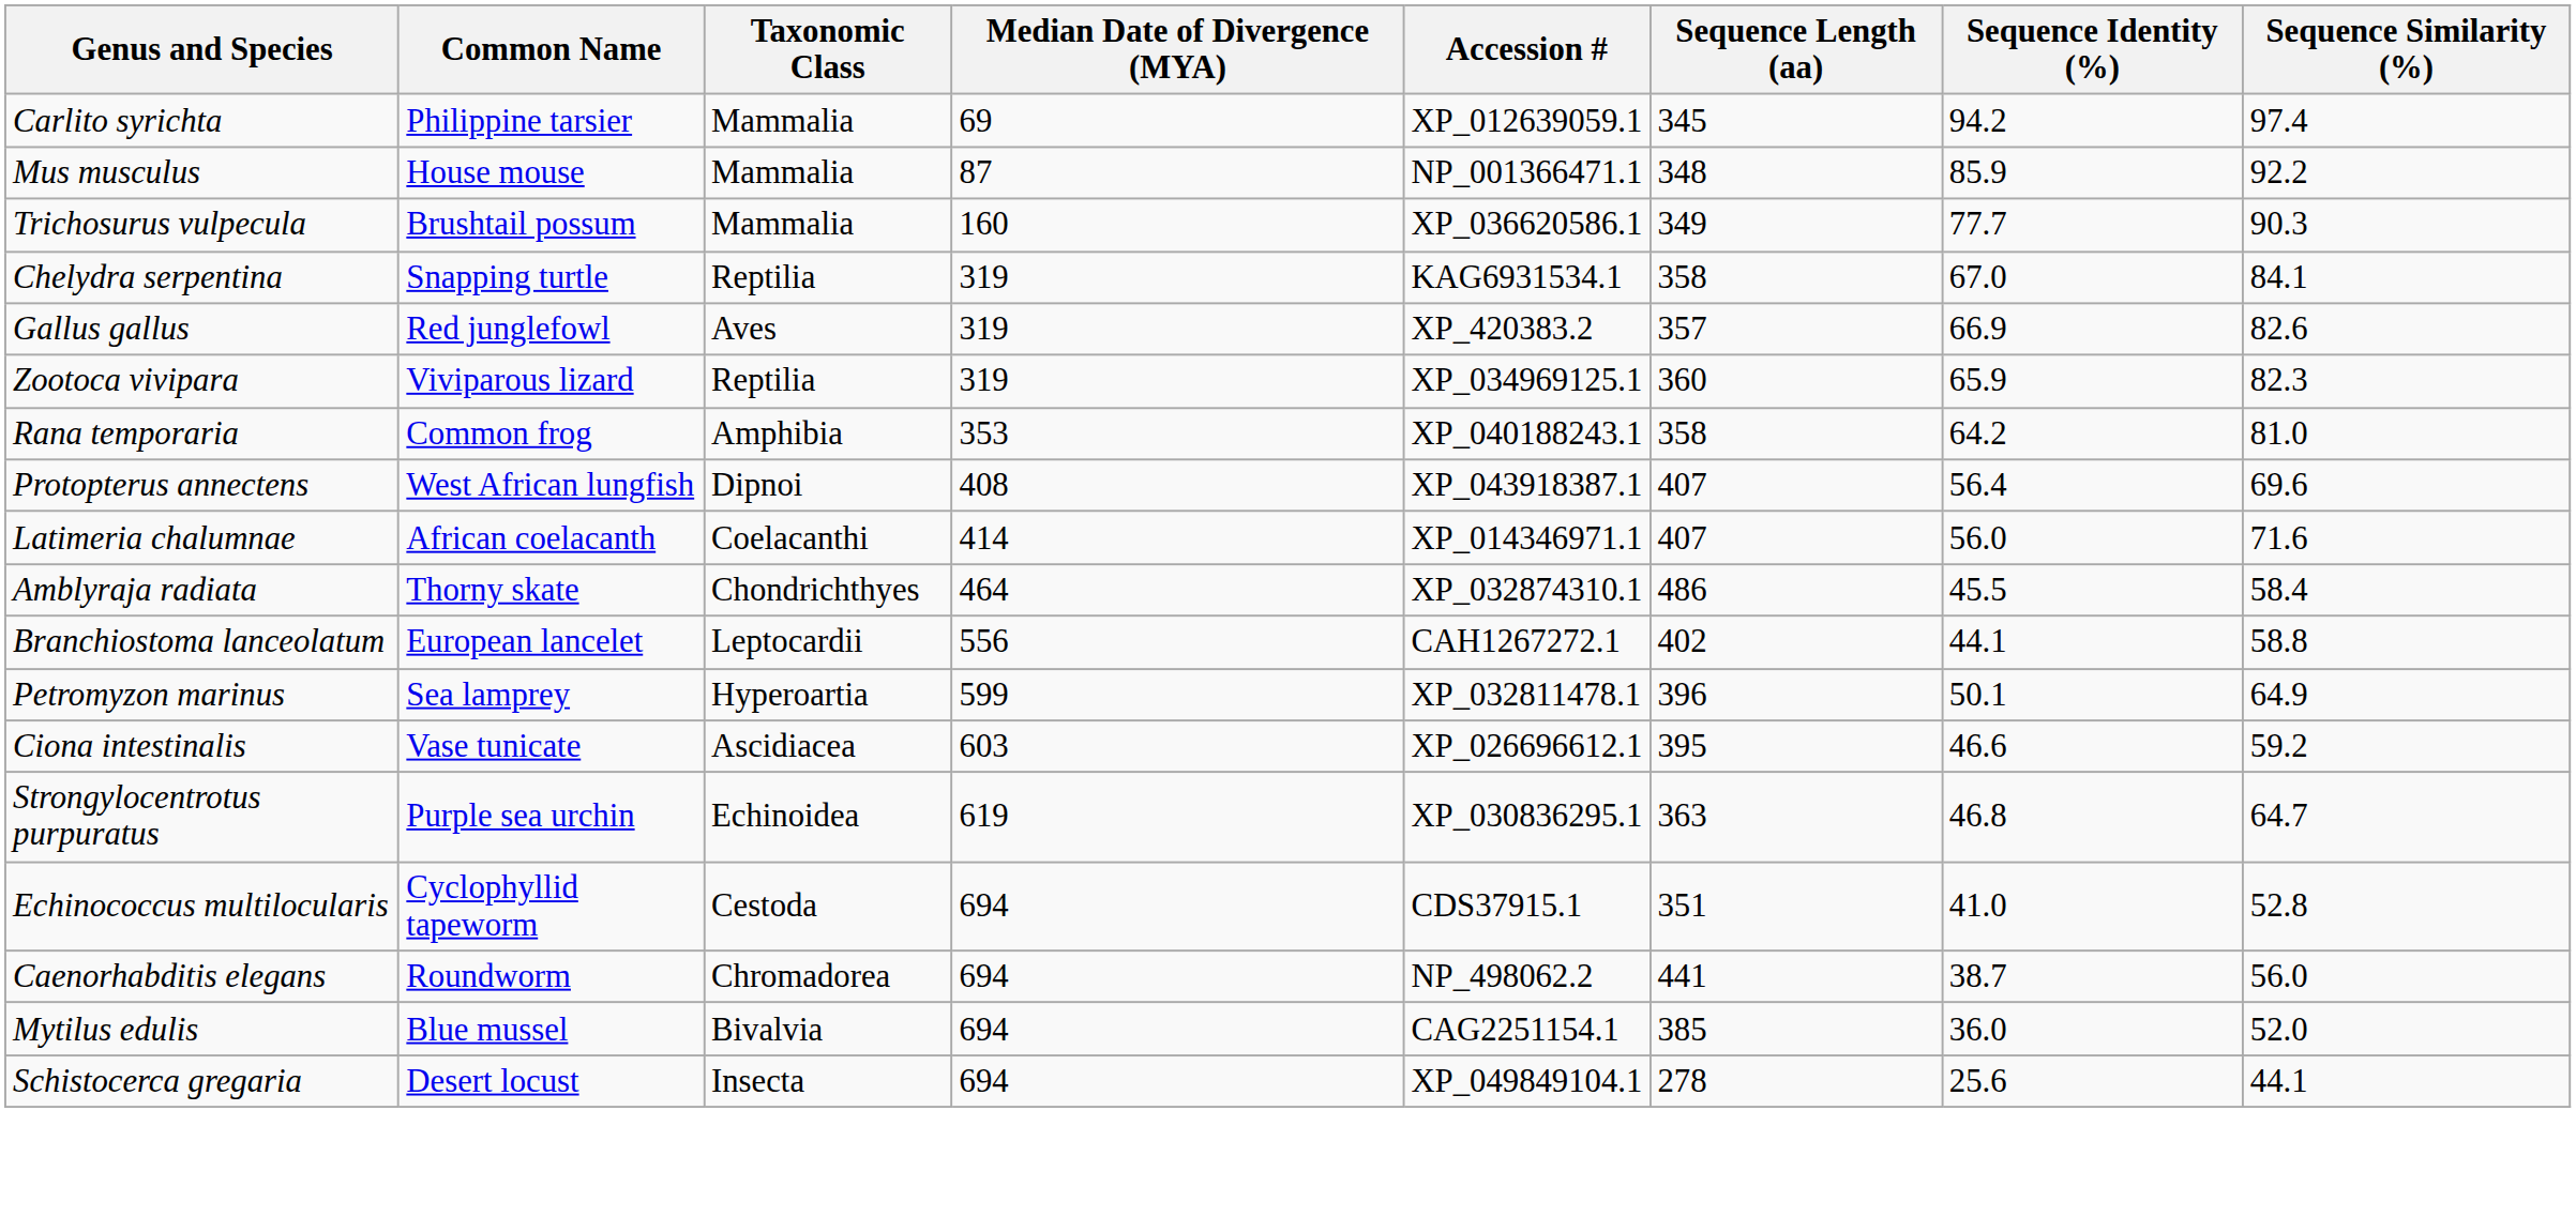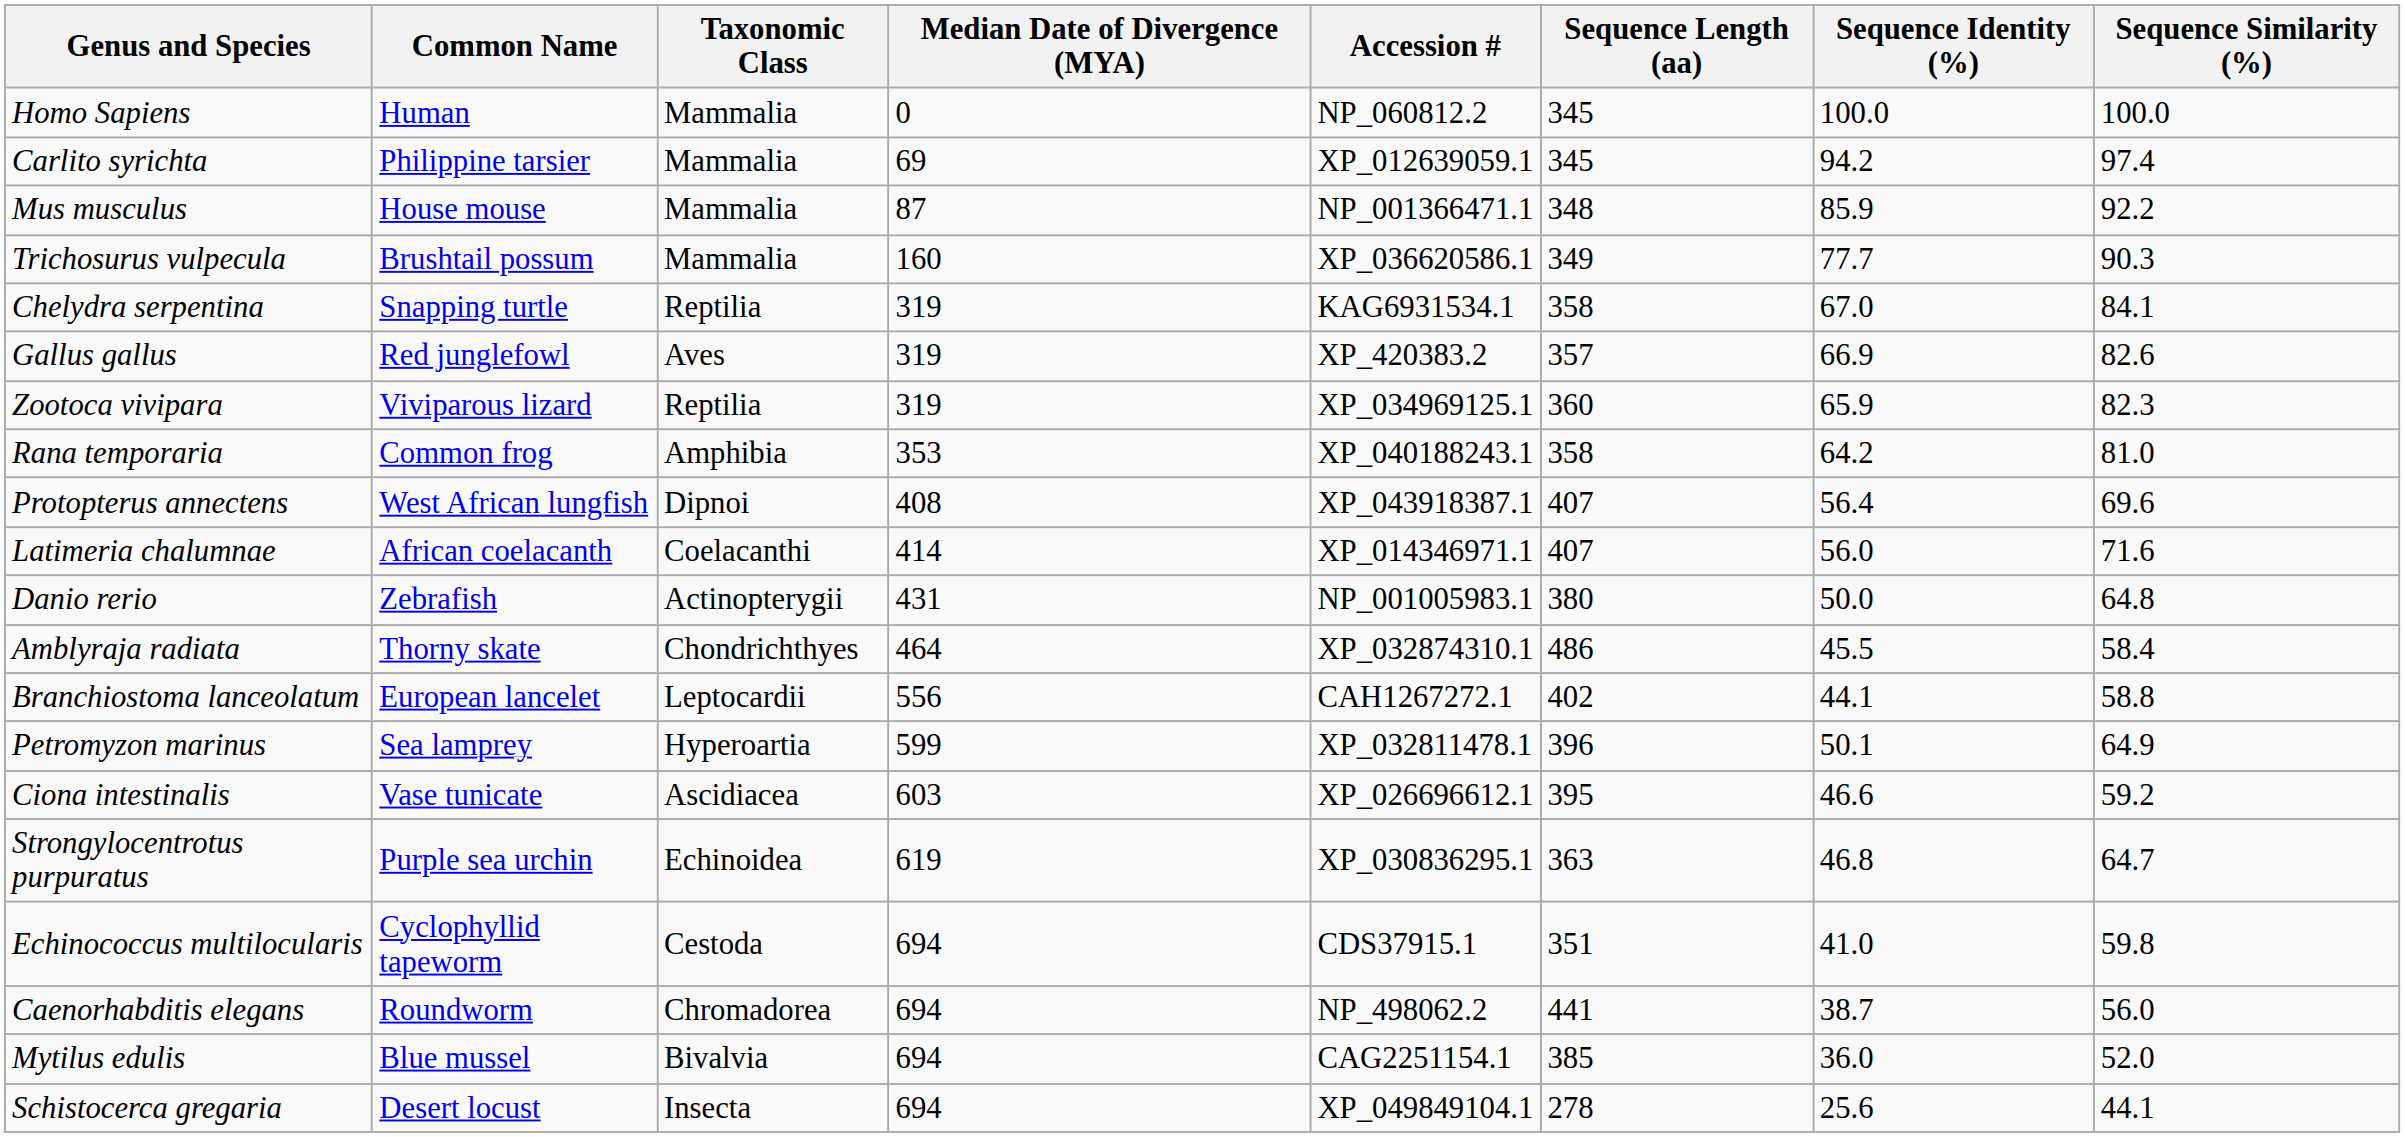 <table class="wikitable">
 <tr>
 <th>Genus and Species</th>
 <th>Common Name</th>
 <th>Taxonomic Class</th>
 <th>Median Date of Divergence (MYA)</th>
 <th>Accession #</th>
 <th>Sequence Length (aa)</th>
 <th>Sequence Identity (%)</th>
 <th>Sequence Similarity (%)</th>
+</tr>
+<tr>
+<td><em>Homo Sapiens</em></td>
+<td><a href='#'>Human</a></td>
+<td>Mammalia</td>
+<td>0</td>
+<td>NP_060812.2</td>
+<td>345</td>
+<td>100.0</td>
+<td>100.0</td>
 </tr>
 <tr>
 <td><em>Carlito syrichta</em></td>
 <td><a href='#'>Philippine tarsier</a></td>
 <td>Mammalia</td>
 <td>69</td>
 <td>XP_012639059.1</td>
 <td>345</td>
 <td>94.2</td>
 <td>97.4</td>
 </tr>
 <tr>
 <td><em>Mus musculus</em></td>
 <td><a href='#'>House mouse</a></td>
 <td>Mammalia</td>
 <td>87</td>
 <td>NP_001366471.1</td>
 <td>348</td>
 <td>85.9</td>
 <td>92.2</td>
 </tr>
 <tr>
 <td><em>Trichosurus vulpecula</em></td>
 <td><a href='#'>Brushtail possum</a></td>
 <td>Mammalia</td>
 <td>160</td>
 <td>XP_036620586.1</td>
 <td>349</td>
 <td>77.7</td>
 <td>90.3</td>
 </tr>
 <tr>
 <td><em>Chelydra serpentina</em></td>
 <td><a href='#'>Snapping turtle</a></td>
 <td>Reptilia</td>
 <td>319</td>
 <td>KAG6931534.1</td>
 <td>358</td>
 <td>67.0</td>
 <td>84.1</td>
 </tr>
 <tr>
 <td><em>Gallus gallus</em></td>
 <td><a href='#'>Red junglefowl</a></td>
 <td>Aves</td>
 <td>319</td>
 <td>XP_420383.2</td>
 <td>357</td>
 <td>66.9</td>
 <td>82.6</td>
 </tr>
 <tr>
 <td><em>Zootoca vivipara</em></td>
 <td><a href='#'>Viviparous lizard</a></td>
 <td>Reptilia</td>
 <td>319</td>
 <td>XP_034969125.1</td>
 <td>360</td>
 <td>65.9</td>
 <td>82.3</td>
 </tr>
 <tr>
 <td><em>Rana temporaria</em></td>
 <td><a href='#'>Common frog</a></td>
 <td>Amphibia</td>
 <td>353</td>
 <td>XP_040188243.1</td>
 <td>358</td>
 <td>64.2</td>
 <td>81.0</td>
 </tr>
 <tr>
 <td><em>Protopterus annectens</em></td>
 <td><a href='#'>West African lungfish</a></td>
 <td>Dipnoi</td>
 <td>408</td>
 <td>XP_043918387.1</td>
 <td>407</td>
 <td>56.4</td>
 <td>69.6</td>
 </tr>
 <tr>
 <td><em>Latimeria chalumnae</em></td>
 <td><a href='#'>African coelacanth</a></td>
 <td>Coelacanthi</td>
 <td>414</td>
 <td>XP_014346971.1</td>
 <td>407</td>
 <td>56.0</td>
 <td>71.6</td>
 </tr>
 <tr>
+<td><em>Danio rerio</em></td>
+<td><a href='#'>Zebrafish</a></td>
+<td>Actinopterygii</td>
+<td>431</td>
+<td>NP_001005983.1</td>
+<td>380</td>
+<td>50.0</td>
+<td>64.8</td>
+</tr>
+<tr>
 <td><em>Amblyraja radiata</em></td>
 <td><a href='#'>Thorny skate</a></td>
 <td>Chondrichthyes</td>
 <td>464</td>
 <td>XP_032874310.1</td>
 <td>486</td>
 <td>45.5</td>
 <td>58.4</td>
 </tr>
 <tr>
 <td><em>Branchiostoma lanceolatum</em></td>
 <td><a href='#'>European lancelet</a></td>
 <td>Leptocardii</td>
 <td>556</td>
 <td>CAH1267272.1</td>
 <td>402</td>
 <td>44.1</td>
 <td>58.8</td>
 </tr>
 <tr>
 <td><em>Petromyzon marinus</em></td>
 <td><a href='#'>Sea lamprey</a></td>
 <td>Hyperoartia</td>
 <td>599</td>
 <td>XP_032811478.1</td>
 <td>396</td>
 <td>50.1</td>
 <td>64.9</td>
 </tr>
 <tr>
 <td><em>Ciona intestinalis</em></td>
 <td><a href='#'>Vase tunicate</a></td>
 <td>Ascidiacea</td>
 <td>603</td>
 <td>XP_026696612.1</td>
 <td>395</td>
 <td>46.6</td>
 <td>59.2</td>
 </tr>
 <tr>
 <td><em>Strongylocentrotus purpuratus</em></td>
 <td><a href='#'>Purple sea urchin</a></td>
 <td>Echinoidea</td>
 <td>619</td>
 <td>XP_030836295.1</td>
 <td>363</td>
 <td>46.8</td>
 <td>64.7</td>
 </tr>
 <tr>
 <td><em>Echinococcus multilocularis</em></td>
 <td><a href='#'>Cyclophyllid tapeworm</a></td>
 <td>Cestoda</td>
 <td>694</td>
 <td>CDS37915.1</td>
 <td>351</td>
 <td>41.0</td>
-<td>52.8</td>
+<td>59.8</td>
 </tr>
 <tr>
 <td><em>Caenorhabditis elegans</em></td>
 <td><a href='#'>Roundworm</a></td>
 <td>Chromadorea</td>
 <td>694</td>
 <td>NP_498062.2</td>
 <td>441</td>
 <td>38.7</td>
 <td>56.0</td>
 </tr>
 <tr>
 <td><em>Mytilus edulis</em></td>
 <td><a href='#'>Blue mussel</a></td>
 <td>Bivalvia</td>
 <td>694</td>
 <td>CAG2251154.1</td>
 <td>385</td>
 <td>36.0</td>
 <td>52.0</td>
 </tr>
 <tr>
 <td><em>Schistocerca gregaria</em></td>
 <td><a href='#'>Desert locust</a></td>
 <td>Insecta</td>
 <td>694</td>
 <td>XP_049849104.1</td>
 <td>278</td>
 <td>25.6</td>
 <td>44.1</td>
 </tr>
 </table>
